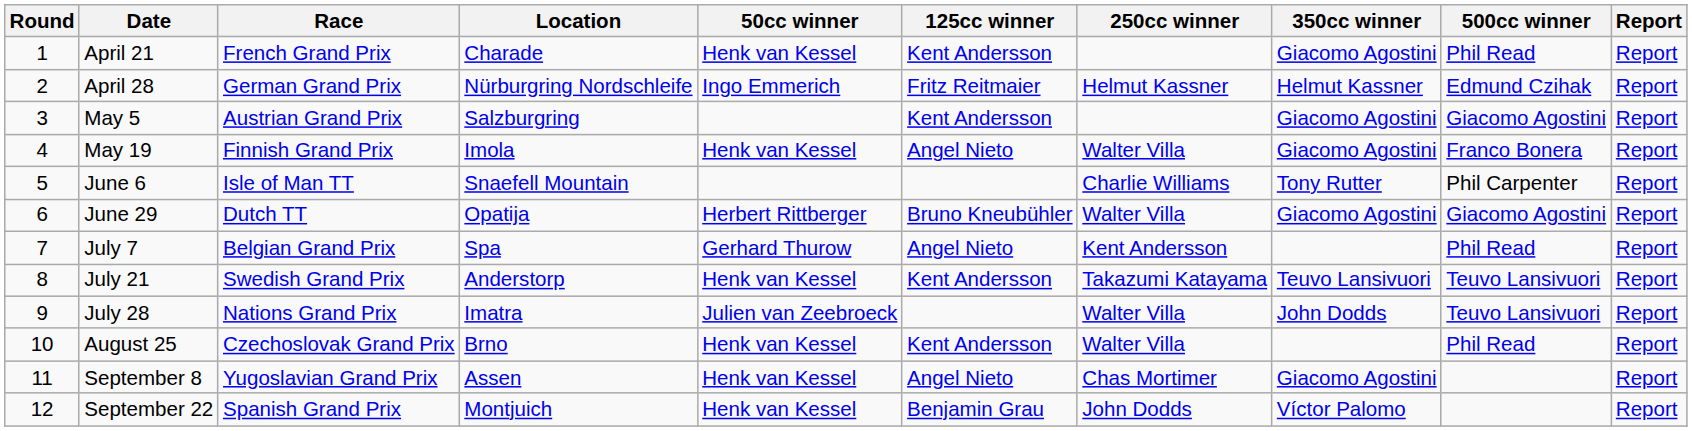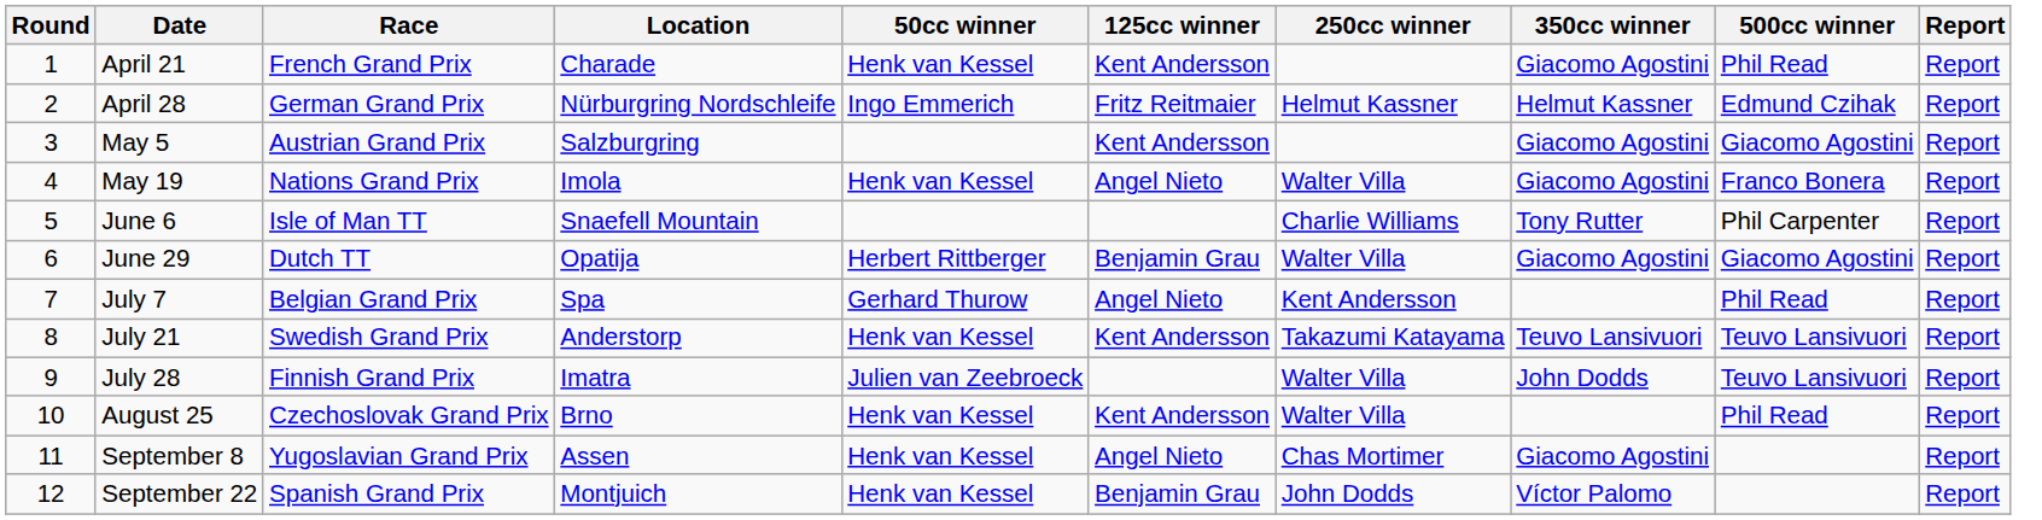 <table class="wikitable" style="font-size: 85%;">
 <tr>
 <th>Round</th>
 <th>Date</th>
 <th>Race</th>
 <th>Location</th>
 <th>50cc winner</th>
 <th>125cc winner</th>
 <th>250cc winner</th>
 <th>350cc winner</th>
 <th>500cc winner</th>
 <th>Report</th>
 </tr>
 <tr>
 <td align="center">1</td>
 <td>April 21</td>
 <td> <a href='#'>French Grand Prix</a></td>
 <td><a href='#'>Charade</a></td>
 <td> <a href='#'>Henk van Kessel</a></td>
 <td> <a href='#'>Kent Andersson</a></td>
 <td></td>
 <td> <a href='#'>Giacomo Agostini</a></td>
 <td> <a href='#'>Phil Read</a></td>
 <td><a href='#'>Report</a></td>
 </tr>
 <tr>
 <td align="center">2</td>
 <td>April 28</td>
 <td> <a href='#'>German Grand Prix</a></td>
 <td><a href='#'>Nürburgring Nordschleife</a></td>
 <td> <a href='#'>Ingo Emmerich</a></td>
 <td> <a href='#'>Fritz Reitmaier</a></td>
 <td> <a href='#'>Helmut Kassner</a></td>
 <td> <a href='#'>Helmut Kassner</a></td>
 <td> <a href='#'>Edmund Czihak</a></td>
 <td><a href='#'>Report</a></td>
 </tr>
 <tr>
 <td align="center">3</td>
 <td>May 5</td>
 <td> <a href='#'>Austrian Grand Prix</a></td>
 <td><a href='#'>Salzburgring</a></td>
 <td></td>
 <td> <a href='#'>Kent Andersson</a></td>
 <td></td>
 <td> <a href='#'>Giacomo Agostini</a></td>
 <td> <a href='#'>Giacomo Agostini</a></td>
 <td><a href='#'>Report</a></td>
 </tr>
 <tr>
 <td align="center">4</td>
 <td>May 19</td>
-<td> <a href='#'>Finnish Grand Prix</a></td>
+<td> <a href='#'>Nations Grand Prix</a></td>
 <td><a href='#'>Imola</a></td>
 <td> <a href='#'>Henk van Kessel</a></td>
 <td> <a href='#'>Angel Nieto</a></td>
 <td> <a href='#'>Walter Villa</a></td>
 <td> <a href='#'>Giacomo Agostini</a></td>
 <td> <a href='#'>Franco Bonera</a></td>
 <td><a href='#'>Report</a></td>
 </tr>
 <tr>
 <td align="center">5</td>
 <td>June 6</td>
 <td> <a href='#'>Isle of Man TT</a></td>
 <td><a href='#'>Snaefell Mountain</a></td>
 <td></td>
 <td></td>
 <td> <a href='#'>Charlie Williams</a></td>
 <td> <a href='#'>Tony Rutter</a></td>
 <td> Phil Carpenter</td>
 <td><a href='#'>Report</a></td>
 </tr>
 <tr>
 <td align="center">6</td>
 <td>June 29</td>
 <td> <a href='#'>Dutch TT</a></td>
 <td><a href='#'>Opatija</a></td>
 <td> <a href='#'>Herbert Rittberger</a></td>
-<td> <a href='#'>Bruno Kneubühler</a></td>
+<td> <a href='#'>Benjamin Grau</a></td>
 <td> <a href='#'>Walter Villa</a></td>
 <td> <a href='#'>Giacomo Agostini</a></td>
 <td> <a href='#'>Giacomo Agostini</a></td>
 <td><a href='#'>Report</a></td>
 </tr>
 <tr>
 <td align="center">7</td>
 <td>July 7</td>
 <td> <a href='#'>Belgian Grand Prix</a></td>
 <td><a href='#'>Spa</a></td>
 <td> <a href='#'>Gerhard Thurow</a></td>
 <td> <a href='#'>Angel Nieto</a></td>
 <td> <a href='#'>Kent Andersson</a></td>
 <td></td>
 <td> <a href='#'>Phil Read</a></td>
 <td><a href='#'>Report</a></td>
 </tr>
 <tr>
 <td align="center">8</td>
 <td>July 21</td>
 <td> <a href='#'>Swedish Grand Prix</a></td>
 <td><a href='#'>Anderstorp</a></td>
 <td> <a href='#'>Henk van Kessel</a></td>
 <td> <a href='#'>Kent Andersson</a></td>
 <td> <a href='#'>Takazumi Katayama</a></td>
 <td> <a href='#'>Teuvo Lansivuori</a></td>
 <td> <a href='#'>Teuvo Lansivuori</a></td>
 <td><a href='#'>Report</a></td>
 </tr>
 <tr>
 <td align="center">9</td>
 <td>July 28</td>
-<td> <a href='#'>Nations Grand Prix</a></td>
+<td> <a href='#'>Finnish Grand Prix</a></td>
 <td><a href='#'>Imatra</a></td>
 <td> <a href='#'>Julien van Zeebroeck</a></td>
 <td></td>
 <td> <a href='#'>Walter Villa</a></td>
 <td> <a href='#'>John Dodds</a></td>
 <td> <a href='#'>Teuvo Lansivuori</a></td>
 <td><a href='#'>Report</a></td>
 </tr>
 <tr>
 <td align="center">10</td>
 <td>August 25</td>
 <td> <a href='#'>Czechoslovak Grand Prix</a></td>
 <td><a href='#'>Brno</a></td>
 <td> <a href='#'>Henk van Kessel</a></td>
 <td> <a href='#'>Kent Andersson</a></td>
 <td> <a href='#'>Walter Villa</a></td>
 <td></td>
 <td> <a href='#'>Phil Read</a></td>
 <td><a href='#'>Report</a></td>
 </tr>
 <tr>
 <td align="center">11</td>
 <td>September 8</td>
 <td> <a href='#'>Yugoslavian Grand Prix</a></td>
 <td><a href='#'>Assen</a></td>
 <td> <a href='#'>Henk van Kessel</a></td>
 <td> <a href='#'>Angel Nieto</a></td>
 <td> <a href='#'>Chas Mortimer</a></td>
 <td> <a href='#'>Giacomo Agostini</a></td>
 <td></td>
 <td><a href='#'>Report</a></td>
 </tr>
 <tr>
 <td align="center">12</td>
 <td>September 22</td>
 <td> <a href='#'>Spanish Grand Prix</a></td>
 <td><a href='#'>Montjuich</a></td>
 <td> <a href='#'>Henk van Kessel</a></td>
 <td> <a href='#'>Benjamin Grau</a></td>
 <td> <a href='#'>John Dodds</a></td>
 <td> <a href='#'>Víctor Palomo</a></td>
 <td></td>
 <td><a href='#'>Report</a></td>
 </tr>
 </table>
